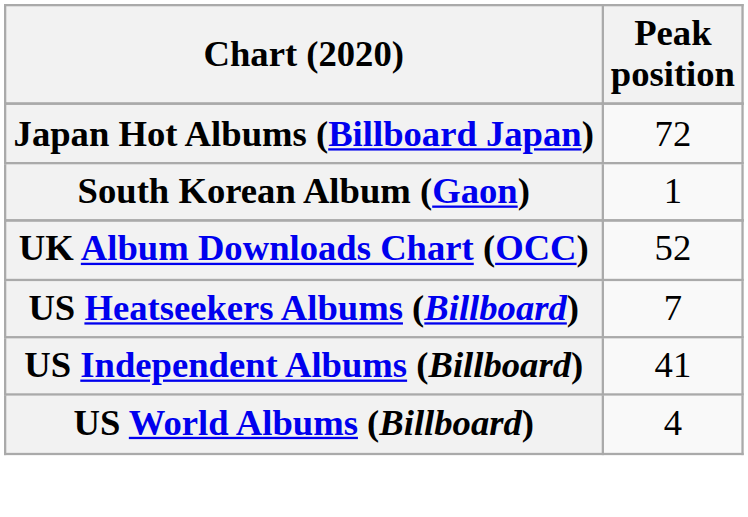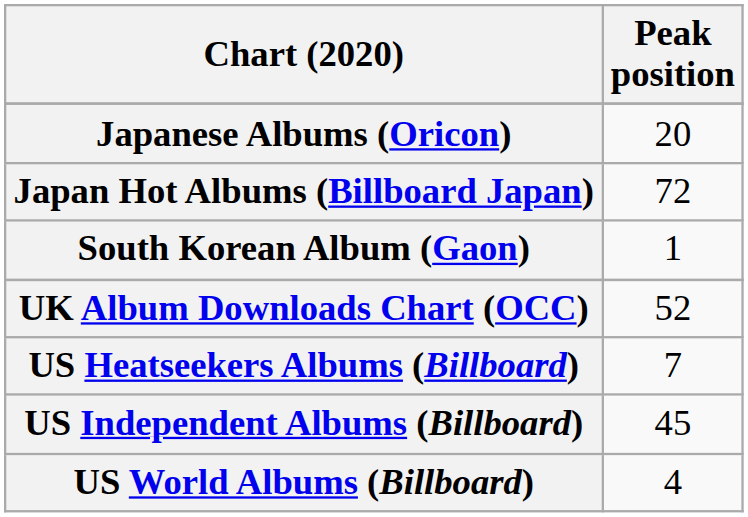 <table class="wikitable sortable plainrowheaders" style="text-align:center;">
 <tr>
 <th>Chart (2020)</th>
 <th>Peak<br>position</th>
 </tr>
 <tr>
+</tr>
+<tr>
+<th scope="row">Japanese Albums (<a href='#'>Oricon</a>)</th>
+<td>20</td>
 </tr>
 <tr>
 <th scope="row">Japan Hot Albums (<a href='#'>Billboard Japan</a>)</th>
 <td>72</td>
 </tr>
 <tr>
 <th scope="row">South Korean Album (<a href='#'>Gaon</a>)</th>
 <td>1</td>
 </tr>
 <tr>
 </tr>
 <tr>
 <th scope="row">UK <a href='#'>Album Downloads Chart</a> (<a href='#'>OCC</a>)</th>
 <td>52</td>
 </tr>
 <tr>
 <th scope="row">US <a href='#'>Heatseekers Albums</a> (<a href='#'><em>Billboard</em></a>)</th>
 <td>7</td>
 </tr>
 <tr>
 <th scope="row">US <a href='#'>Independent Albums</a> (<em>Billboard</em>)</th>
-<td>41</td>
+<td>45</td>
 </tr>
 <tr>
 <th scope="row">US <a href='#'>World Albums</a> (<em>Billboard</em>)</th>
 <td>4</td>
 </tr>
 </table>
